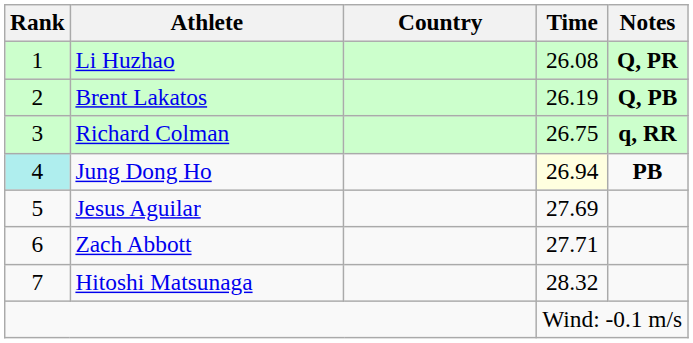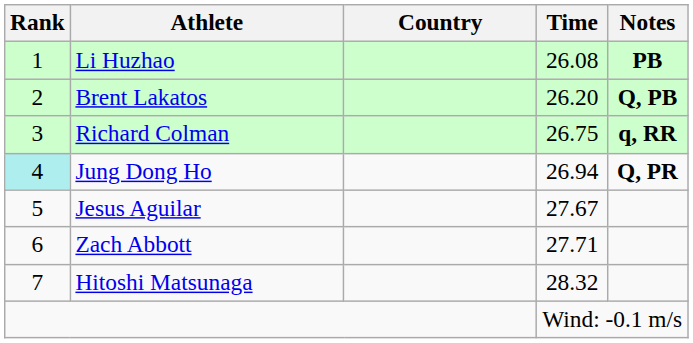 <table class="wikitable sortable" style="text-align:center">
 <tr>
 <th>Rank</th>
 <th style="width:180px">Athlete</th>
 <th style="width:125px">Country</th>
 <th>Time</th>
 <th>Notes</th>
 </tr>
 <tr style="background:#cfc;">
 <td>1</td>
 <td style="text-align:left;"><a href='#'>Li Huzhao</a></td>
 <td style="text-align:left;"></td>
 <td>26.08</td>
-<td><strong>Q, PR</strong></td>
+<td><strong>PB</strong></td>
 </tr>
 <tr style="background:#cfc;">
 <td>2</td>
 <td style="text-align:left;"><a href='#'>Brent Lakatos</a></td>
 <td style="text-align:left;"></td>
-<td>26.19</td>
+<td>26.20</td>
 <td><strong>Q, PB</strong></td>
 </tr>
 <tr style="background:#cfc;">
 <td>3</td>
 <td style="text-align:left;"><a href='#'>Richard Colman</a></td>
 <td style="text-align:left;"></td>
 <td>26.75</td>
 <td><strong>q, RR</strong></td>
 </tr>
 <tr>
 <td style="background: paleturquoise;">4</td>
 <td style="text-align:left;"><a href='#'>Jung Dong Ho</a></td>
 <td style="text-align:left;"></td>
-<td style="background: lightyellow;">26.94</td>
-<td><strong>PB</strong></td>
+<td>26.94</td>
+<td><strong>Q, PR</strong></td>
 </tr>
 <tr>
 <td>5</td>
 <td style="text-align:left;"><a href='#'>Jesus Aguilar</a></td>
 <td style="text-align:left;"></td>
-<td>27.69</td>
+<td>27.67</td>
 <td></td>
 </tr>
 <tr>
 <td>6</td>
 <td style="text-align:left;"><a href='#'>Zach Abbott</a></td>
 <td style="text-align:left;"></td>
 <td>27.71</td>
 <td></td>
 </tr>
 <tr>
 <td>7</td>
 <td style="text-align:left;"><a href='#'>Hitoshi Matsunaga</a></td>
 <td style="text-align:left;"></td>
 <td>28.32</td>
 <td></td>
 </tr>
 <tr class="sortbottom">
 <td colspan="3"></td>
 <td colspan="2">Wind: -0.1 m/s</td>
 </tr>
 </table>
